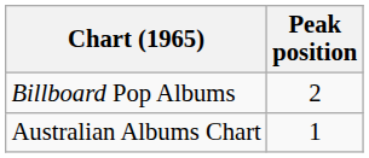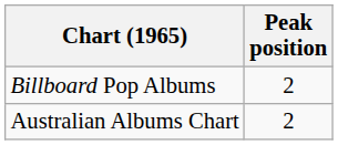 <table class="wikitable">
 <tr>
 <th>Chart (1965)</th>
 <th>Peak<br>position</th>
 </tr>
 <tr>
 <td><em>Billboard</em> Pop Albums</td>
 <td align=center>2</td>
 </tr>
 <tr>
 <td>Australian Albums Chart</td>
-<td align=center>1</td>
+<td align=center>2</td>
 </tr>
 </table>
